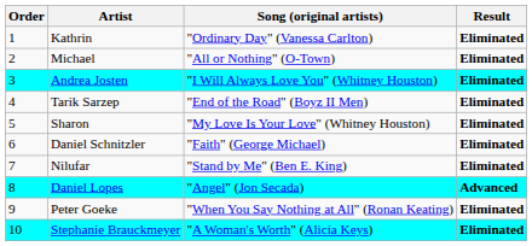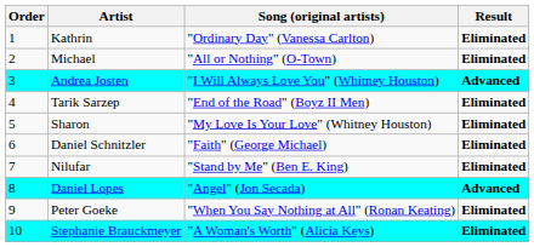 <table class=wikitable>
 <tr>
 <th>Order</th>
 <th>Artist</th>
 <th>Song (original artists)</th>
 <th>Result</th>
 </tr>
 <tr>
 <td>1</td>
 <td>Kathrin</td>
 <td>"<a href='#'>Ordinary Day</a>" (<a href='#'>Vanessa Carlton</a>)</td>
 <td><strong>Eliminated</strong></td>
 </tr>
 <tr>
 <td>2</td>
 <td>Michael</td>
 <td>"<a href='#'>All or Nothing</a>" (<a href='#'>O-Town</a>)</td>
 <td><strong>Eliminated</strong></td>
 </tr>
 <tr style="background:cyan;">
 <td>3</td>
 <td><a href='#'>Andrea Josten</a></td>
 <td>"<a href='#'>I Will Always Love You</a>" (<a href='#'>Whitney Houston</a>)</td>
-<td><strong>Eliminated</strong></td>
+<td><strong>Advanced</strong></td>
 </tr>
 <tr>
 <td>4</td>
 <td>Tarik Sarzep</td>
 <td>"<a href='#'>End of the Road</a>" (<a href='#'>Boyz II Men</a>)</td>
 <td><strong>Eliminated</strong></td>
 </tr>
 <tr>
 <td>5</td>
 <td>Sharon</td>
 <td>"<a href='#'>My Love Is Your Love</a>" (Whitney Houston)</td>
 <td><strong>Eliminated</strong></td>
 </tr>
 <tr>
 <td>6</td>
 <td>Daniel Schnitzler</td>
 <td>"<a href='#'>Faith</a>" (<a href='#'>George Michael</a>)</td>
 <td><strong>Eliminated</strong></td>
 </tr>
 <tr>
 <td>7</td>
 <td>Nilufar</td>
 <td>"<a href='#'>Stand by Me</a>" (<a href='#'>Ben E. King</a>)</td>
 <td><strong>Eliminated</strong></td>
 </tr>
 <tr style="background:cyan;">
 <td>8</td>
 <td><a href='#'>Daniel Lopes</a></td>
 <td>"<a href='#'>Angel</a>" (<a href='#'>Jon Secada</a>)</td>
 <td><strong>Advanced</strong></td>
 </tr>
 <tr>
 <td>9</td>
 <td>Peter Goeke</td>
 <td>"<a href='#'>When You Say Nothing at All</a>" (<a href='#'>Ronan Keating</a>)</td>
 <td><strong>Eliminated</strong></td>
 </tr>
 <tr style="background:cyan;">
 <td>10</td>
 <td><a href='#'>Stephanie Brauckmeyer</a></td>
 <td>"<a href='#'>A Woman's Worth</a>" (<a href='#'>Alicia Keys</a>)</td>
 <td><strong>Eliminated</strong></td>
 </tr>
 </table>
